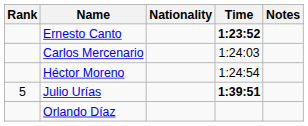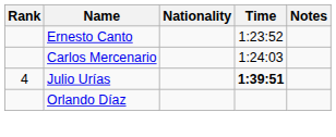 <table class="wikitable sortable" style="text-align:center;font-size:95%">
 <tr>
 <th>Rank</th>
 <th>Name</th>
 <th>Nationality</th>
 <th>Time</th>
 <th>Notes</th>
 </tr>
 <tr>
 <td></td>
 <td align=left><a href='#'>Ernesto Canto</a></td>
 <td align=left></td>
-<td><strong>1:23:52</strong></td>
+<td>1:23:52</td>
 <td></td>
 </tr>
 <tr>
 <td></td>
 <td align=left><a href='#'>Carlos Mercenario</a></td>
 <td align=left></td>
 <td>1:24:03</td>
 <td></td>
 </tr>
 <tr>
-<td></td>
-<td align=left><a href='#'>Héctor Moreno</a></td>
-<td align=left></td>
-<td>1:24:54</td>
-<td></td>
-</tr>
-<tr>
-<td>5</td>
+<td>4</td>
 <td align=left><a href='#'>Julio Urías</a></td>
 <td align=left></td>
 <td><strong>1:39:51</strong></td>
 <td></td>
 </tr>
 <tr>
 <td></td>
 <td align=left><a href='#'>Orlando Díaz</a></td>
 <td align=left></td>
 <td></td>
 <td></td>
 </tr>
 </table>
